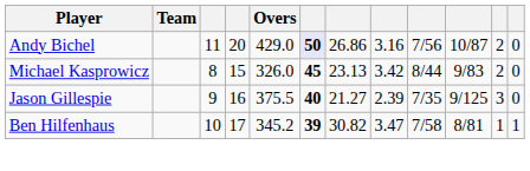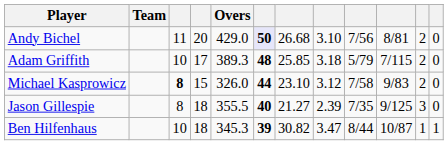 <table class="wikitable sortable" style="text-align:center">
 <tr>
 <th class="unsortable">Player</th>
 <th>Team</th>
 <th></th>
 <th></th>
 <th>Overs</th>
 <th></th>
 <th></th>
 <th></th>
 <th></th>
 <th></th>
 <th></th>
 <th></th>
 </tr>
 <tr>
 <td style="text-align:left"><a href='#'>Andy Bichel</a></td>
 <td style="text-align:left"></td>
 <td>11</td>
 <td>20</td>
 <td>429.0</td>
 <td style="background: lavender;"><strong>50</strong></td>
-<td>26.86</td>
-<td>3.16</td>
+<td>26.68</td>
+<td>3.10</td>
 <td>7/56</td>
-<td>10/87</td>
+<td>8/81</td>
+<td>2</td>
+<td>0</td>
+</tr>
+<tr>
+<td style="text-align:left"><a href='#'>Adam Griffith</a></td>
+<td style="text-align:left"></td>
+<td>10</td>
+<td>17</td>
+<td>389.3</td>
+<td><strong>48</strong></td>
+<td>25.85</td>
+<td>3.18</td>
+<td>5/79</td>
+<td>7/115</td>
 <td>2</td>
 <td>0</td>
 </tr>
 <tr>
 <td style="text-align:left"><a href='#'>Michael Kasprowicz</a></td>
 <td style="text-align:left"></td>
-<td>8</td>
+<td><strong>8</strong></td>
 <td>15</td>
 <td>326.0</td>
-<td><strong>45</strong></td>
-<td>23.13</td>
-<td>3.42</td>
-<td>8/44</td>
+<td><strong>44</strong></td>
+<td>23.10</td>
+<td>3.12</td>
+<td>7/58</td>
 <td>9/83</td>
 <td>2</td>
 <td>0</td>
 </tr>
 <tr>
 <td style="text-align:left"><a href='#'>Jason Gillespie</a></td>
 <td style="text-align:left"></td>
-<td>9</td>
-<td>16</td>
-<td>375.5</td>
+<td>8</td>
+<td>18</td>
+<td>355.5</td>
 <td><strong>40</strong></td>
 <td>21.27</td>
 <td>2.39</td>
 <td>7/35</td>
 <td>9/125</td>
 <td>3</td>
 <td>0</td>
 </tr>
 <tr>
 <td style="text-align:left"><a href='#'>Ben Hilfenhaus</a></td>
 <td style="text-align:left"></td>
 <td>10</td>
-<td>17</td>
-<td>345.2</td>
+<td>18</td>
+<td>345.3</td>
 <td><strong>39</strong></td>
 <td>30.82</td>
 <td>3.47</td>
-<td>7/58</td>
-<td>8/81</td>
+<td>8/44</td>
+<td>10/87</td>
 <td>1</td>
 <td>1</td>
 </tr>
 </table>
